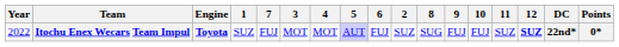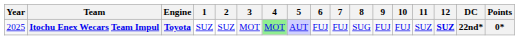 <table class="wikitable" style="text-align:center; font-size:85%">
 <tr>
 <th>Year</th>
 <th>Team</th>
 <th>Engine</th>
 <th>1</th>
-<th>7</th>
+<th>2</th>
 <th>3</th>
 <th>4</th>
 <th>5</th>
 <th>6</th>
-<th>2</th>
+<th>7</th>
 <th>8</th>
 <th>9</th>
 <th>10</th>
 <th>11</th>
 <th>12</th>
 <th>DC</th>
 <th>Points</th>
 </tr>
 <tr>
-<td><a href='#'>2022</a></td>
+<td><a href='#'>2025</a></td>
 <th nowrap><a href='#'>Itochu Enex Wecars</a> <a href='#'>Team Impul</a></th>
 <th><a href='#'>Toyota</a></th>
 <td style="background:#FFFFFF;"><a href='#'>SUZ</a><br></td>
-<td style="background:#;"><a href='#'>FUJ</a><br></td>
+<td style="background:#FFFFFF;"><a href='#'>SUZ</a><br></td>
 <td><a href='#'>MOT</a></td>
-<td><a href='#'>MOT</a></td>
+<td style="background: lightgreen;"><a href='#'>MOT</a></td>
 <td style="background:#CFCFFF;"><a href='#'>AUT</a><br></td>
 <td style="background:#;"><a href='#'>FUJ</a><br></td>
-<td style="background:#FFFFFF;"><a href='#'>SUZ</a><br></td>
+<td style="background:#;"><a href='#'>FUJ</a><br></td>
 <td style="background:#;"><a href='#'>SUG</a><br></td>
 <td style="background:#;"><a href='#'>FUJ</a><br></td>
 <td style="background:#;"><a href='#'>FUJ</a><br></td>
 <td style="background:#;"><a href='#'>SUZ</a><br></td>
 <td style="background:#;"><strong><a href='#'>SUZ</a><br></strong></td>
 <th>22nd*</th>
 <th>0*</th>
 </tr>
 </table>
